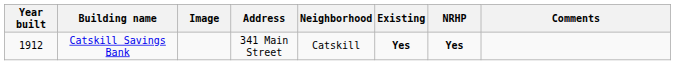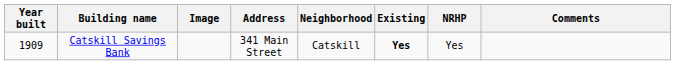 <table class="wikitable sortable" style="width:98%" align="center">
 <tr>
 <th width = 8%><strong>Year built</strong></th>
 <th width = 18%><strong>Building name</strong></th>
 <th width = 8% class="unsortable"><strong>Image</strong></th>
 <th width = 10%><strong>Address</strong></th>
 <th width = 10%><strong>Neighborhood</strong></th>
 <th width = 8%><strong>Existing</strong></th>
 <th width = 8%><strong>NRHP</strong></th>
 <th class="unsortable"><strong>Comments</strong></th>
 </tr>
 <tr - align="center">
-<td>1912</td>
+<td>1909</td>
 <td><a href='#'>Catskill Savings Bank</a></td>
 <td></td>
 <td>341 Main Street <br></td>
 <td>Catskill</td>
 <td><strong>Yes</strong></td>
-<td><strong>Yes</strong></td>
+<td>Yes</td>
 <td></td>
 </tr>
 </table>
